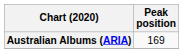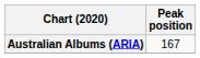 <table class="wikitable sortable plainrowheaders" style="text-align:center">
 <tr>
 <th scope="col">Chart (2020)</th>
 <th scope="col">Peak<br>position</th>
 </tr>
 <tr>
 <th scope="row">Australian Albums (<a href='#'>ARIA</a>)</th>
-<td align="center">169</td>
+<td align="center">167</td>
 </tr>
 <tr>
 </tr>
 <tr>
 </tr>
 <tr>
 </tr>
 </table>
